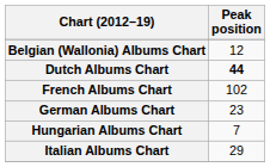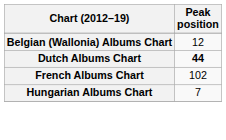 <table class="wikitable sortable plainrowheaders" style="text-align:center;">
 <tr>
 <th>Chart (2012–19)</th>
 <th>Peak<br>position</th>
 </tr>
 <tr>
 </tr>
 <tr>
 <th scope="row">Belgian (Wallonia) Albums Chart</th>
 <td>12</td>
 </tr>
 <tr>
 <th scope="row">Dutch Albums Chart</th>
 <td><strong>44</strong></td>
 </tr>
 <tr>
 <th scope="row">French Albums Chart</th>
 <td>102</td>
 </tr>
 <tr>
-<th scope="row">German Albums Chart</th>
-<td>23</td>
-</tr>
-<tr>
 <th scope="row">Hungarian Albums Chart</th>
 <td>7</td>
 </tr>
 <tr>
-<th scope="row">Italian Albums Chart</th>
-<td>29</td>
-</tr>
-<tr>
 </tr>
 </table>
